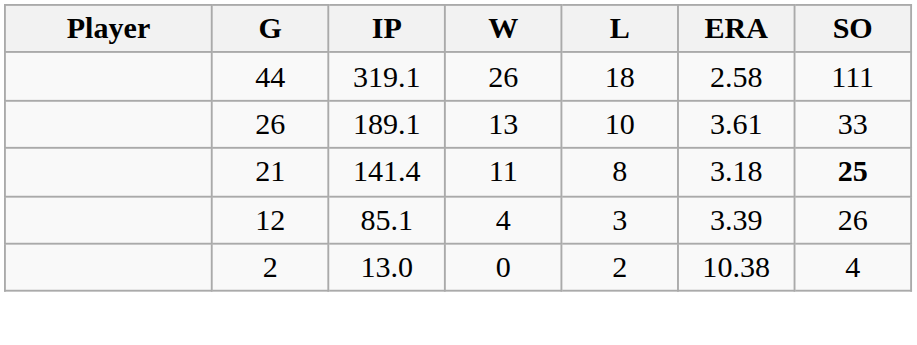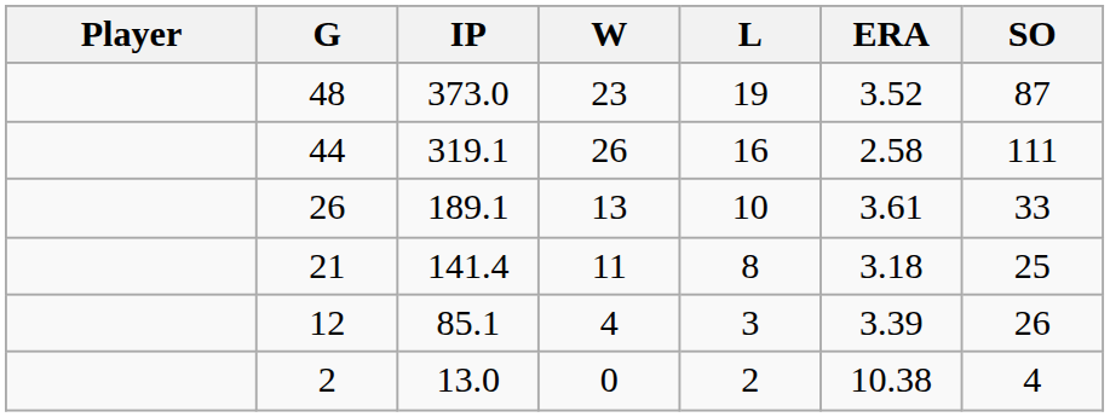 <table class="wikitable sortable">
 <tr>
 <th bgcolor="#DDDDFF" width="16%">Player</th>
 <th bgcolor="#DDDDFF" width="9%">G</th>
 <th bgcolor="#DDDDFF" width="9%">IP</th>
 <th bgcolor="#DDDDFF" width="9%">W</th>
 <th bgcolor="#DDDDFF" width="9%">L</th>
 <th bgcolor="#DDDDFF" width="9%">ERA</th>
 <th bgcolor="#DDDDFF" width="9%">SO</th>
 </tr>
 <tr align="center">
 <td></td>
+<td>48</td>
+<td>373.0</td>
+<td>23</td>
+<td>19</td>
+<td>3.52</td>
+<td>87</td>
+</tr>
+<tr align="center">
+<td></td>
 <td>44</td>
 <td>319.1</td>
 <td>26</td>
-<td>18</td>
+<td>16</td>
 <td>2.58</td>
 <td>111</td>
 </tr>
 <tr align="center">
 <td></td>
 <td>26</td>
 <td>189.1</td>
 <td>13</td>
 <td>10</td>
 <td>3.61</td>
 <td>33</td>
 </tr>
 <tr align="center">
 <td></td>
 <td>21</td>
 <td>141.4</td>
 <td>11</td>
 <td>8</td>
 <td>3.18</td>
-<td><strong>25</strong></td>
+<td>25</td>
 </tr>
 <tr align="center">
 <td></td>
 <td>12</td>
 <td>85.1</td>
 <td>4</td>
 <td>3</td>
 <td>3.39</td>
 <td>26</td>
 </tr>
 <tr align="center">
 <td></td>
 <td>2</td>
 <td>13.0</td>
 <td>0</td>
 <td>2</td>
 <td>10.38</td>
 <td>4</td>
 </tr>
 </table>
